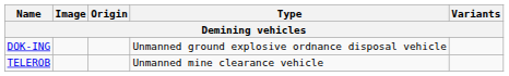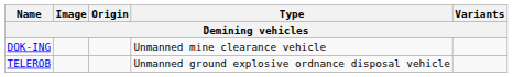 <table class="wikitable">
 <tr>
 <th>Name</th>
 <th>Image</th>
 <th>Origin</th>
 <th>Type</th>
 <th>Variants</th>
 </tr>
 <tr>
 <th colspan="5">Demining vehicles</th>
 </tr>
 <tr>
 <td><a href='#'>DOK-ING</a></td>
 <td></td>
 <td></td>
-<td>Unmanned ground explosive ordnance disposal vehicle</td>
+<td>Unmanned mine clearance vehicle</td>
 <td></td>
 </tr>
 <tr>
 <td><a href='#'>TELEROB</a></td>
 <td></td>
 <td></td>
-<td>Unmanned mine clearance vehicle</td>
+<td>Unmanned ground explosive ordnance disposal vehicle</td>
 <td></td>
 </tr>
 </table>
